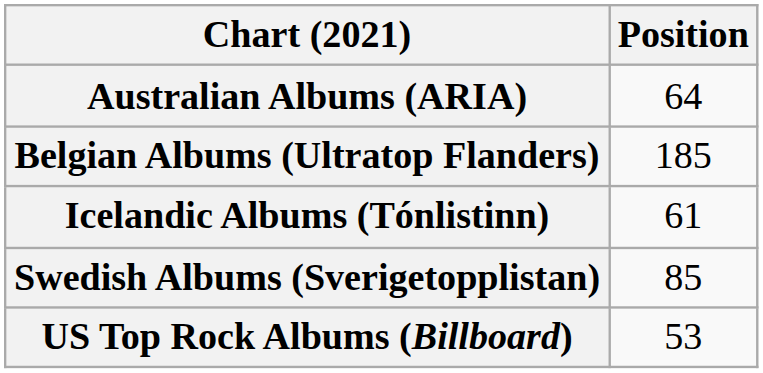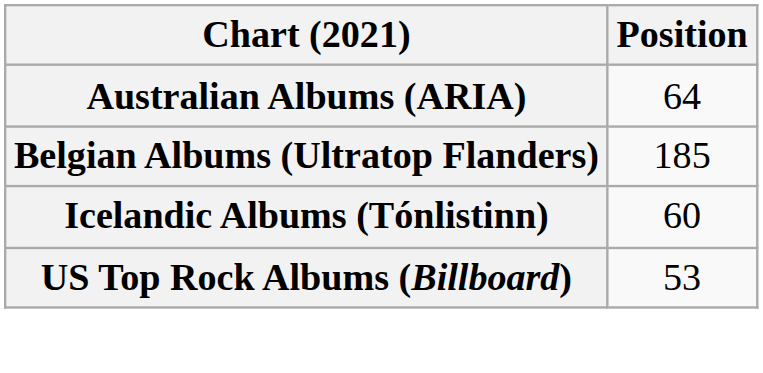 <table class="wikitable sortable plainrowheaders" style="text-align:center">
 <tr>
 <th scope="col">Chart (2021)</th>
 <th scope="col">Position</th>
 </tr>
 <tr>
 <th scope="row">Australian Albums (ARIA)</th>
 <td>64</td>
 </tr>
 <tr>
 <th scope="row">Belgian Albums (Ultratop Flanders)</th>
 <td>185</td>
 </tr>
 <tr>
 <th scope="row">Icelandic Albums (Tónlistinn)</th>
-<td>61</td>
-</tr>
-<tr>
-<th scope="row">Swedish Albums (Sverigetopplistan)</th>
-<td>85</td>
+<td>60</td>
 </tr>
 <tr>
 <th scope="row">US Top Rock Albums (<em>Billboard</em>)</th>
 <td>53</td>
 </tr>
 </table>
